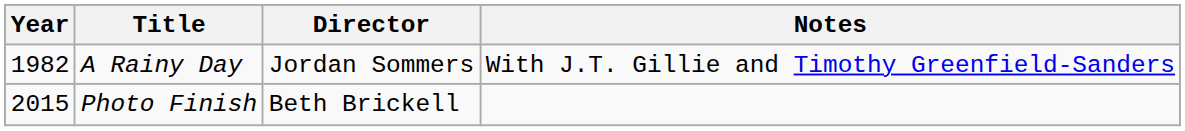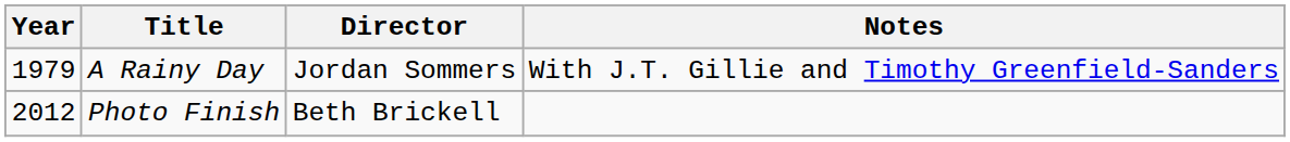 <table class="wikitable">
 <tr>
 <th>Year</th>
 <th>Title</th>
 <th>Director</th>
 <th>Notes</th>
 </tr>
 <tr>
-<td>1982</td>
+<td>1979</td>
 <td><em>A Rainy Day</em></td>
 <td>Jordan Sommers</td>
 <td>With J.T. Gillie and <a href='#'>Timothy Greenfield-Sanders</a></td>
 </tr>
 <tr>
-<td>2015</td>
+<td>2012</td>
 <td><em>Photo Finish</em></td>
 <td>Beth Brickell</td>
 <td></td>
 </tr>
 </table>
